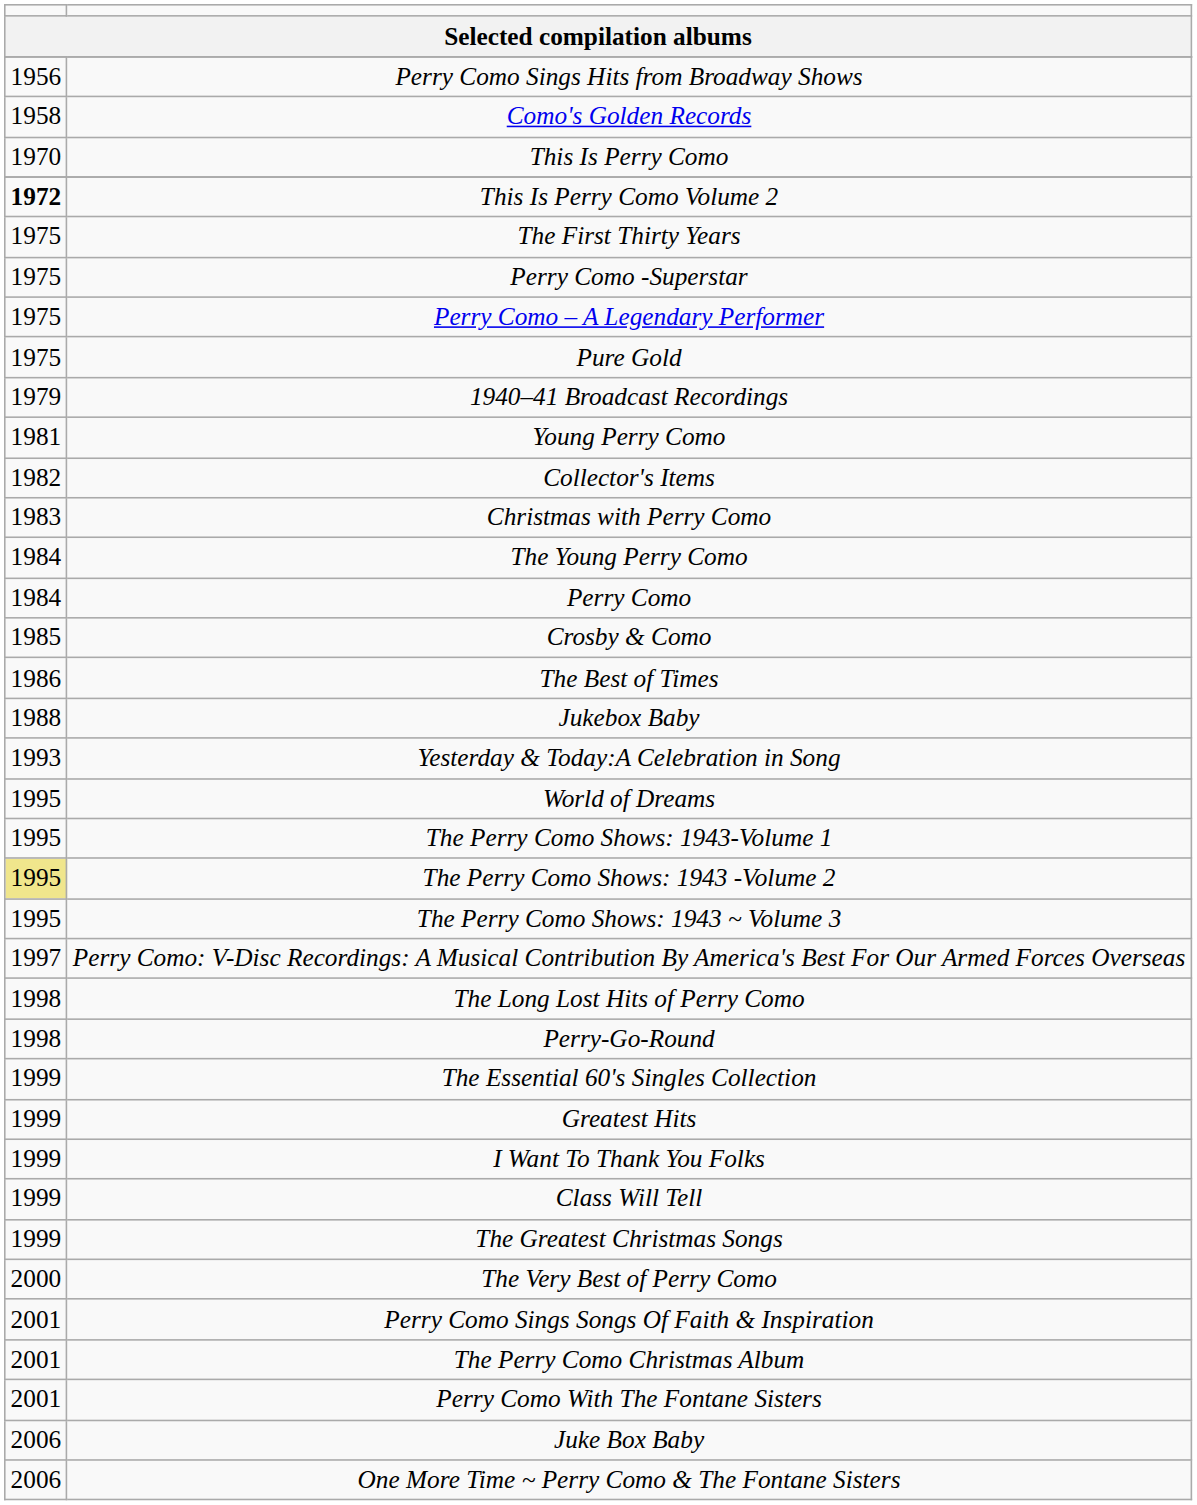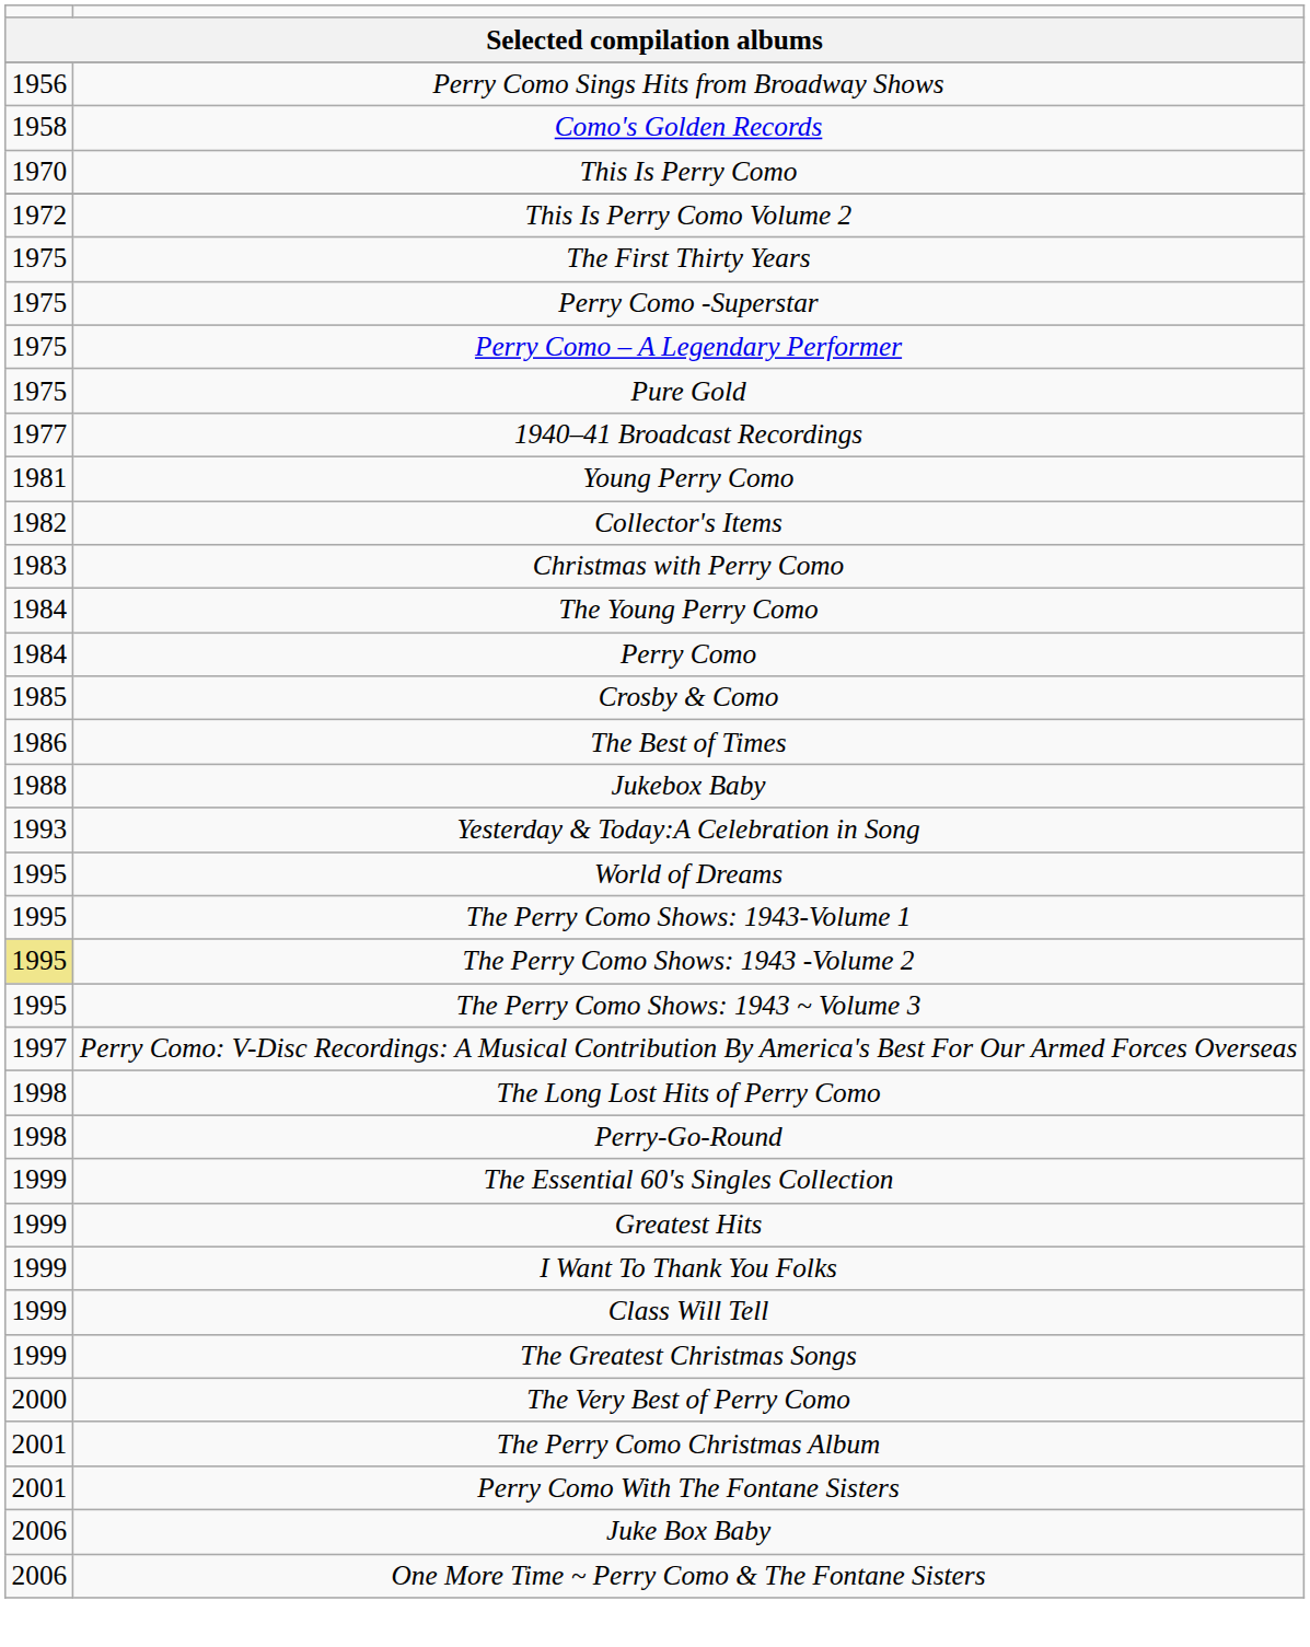 <table class="wikitable" align="center" style="text-align:center; width:500; border:1">
 <tr>
 <td></td>
 </tr>
 <tr>
 <th width="500" colspan=2>Selected compilation albums</th>
 </tr>
 <tr>
 </tr>
 <tr>
 <td>1956</td>
 <td><em>Perry Como Sings Hits from Broadway Shows</em></td>
 </tr>
 <tr>
 <td>1958</td>
 <td><em><a href='#'>Como's Golden Records</a></em></td>
 </tr>
 <tr>
 <td>1970</td>
 <td><em>This Is Perry Como</em></td>
 </tr>
 <tr>
 </tr>
 <tr>
-<td><strong>1972</strong></td>
+<td>1972</td>
 <td><em>This Is Perry Como Volume 2</em></td>
 </tr>
 <tr>
 <td>1975</td>
 <td><em>The First Thirty Years</em></td>
 </tr>
 <tr>
 <td>1975</td>
 <td><em>Perry Como -Superstar</em></td>
 </tr>
 <tr>
 <td>1975</td>
 <td><em><a href='#'>Perry Como – A Legendary Performer</a></em></td>
 </tr>
 <tr>
 <td>1975</td>
 <td><em>Pure Gold</em></td>
 </tr>
 <tr>
-<td>1979</td>
+<td>1977</td>
 <td><em>1940–41 Broadcast Recordings</em></td>
 </tr>
 <tr>
 <td>1981</td>
 <td><em>Young Perry Como</em></td>
 </tr>
 <tr>
 <td>1982</td>
 <td><em>Collector's Items</em></td>
 </tr>
 <tr>
 <td>1983</td>
 <td><em>Christmas with Perry Como</em></td>
 </tr>
 <tr>
 <td>1984</td>
 <td><em>The Young Perry Como</em></td>
 </tr>
 <tr>
 <td>1984</td>
 <td><em>Perry Como</em></td>
 </tr>
 <tr>
 <td>1985</td>
 <td><em>Crosby & Como</em></td>
 </tr>
 <tr>
 <td>1986</td>
 <td><em>The Best of Times</em></td>
 </tr>
 <tr>
 <td>1988</td>
 <td><em>Jukebox Baby</em></td>
 </tr>
 <tr>
 <td>1993</td>
 <td><em>Yesterday & Today:A Celebration in Song</em></td>
 </tr>
 <tr>
 <td>1995</td>
 <td><em>World of Dreams</em></td>
 </tr>
 <tr>
 <td>1995</td>
 <td><em>The Perry Como Shows: 1943-Volume 1</em></td>
 </tr>
 <tr>
 <td style="background: khaki;">1995</td>
 <td><em>The Perry Como Shows: 1943 -Volume 2</em></td>
 </tr>
 <tr>
 <td>1995</td>
 <td><em>The Perry Como Shows: 1943 ~ Volume 3</em></td>
 </tr>
 <tr>
 <td>1997</td>
 <td><em>Perry Como: V-Disc Recordings: A Musical Contribution By America's Best For Our Armed Forces Overseas</em></td>
 </tr>
 <tr>
 <td>1998</td>
 <td><em>The Long Lost Hits of Perry Como</em></td>
 </tr>
 <tr>
 <td>1998</td>
 <td><em>Perry-Go-Round</em></td>
 </tr>
 <tr>
 <td>1999</td>
 <td><em>The Essential 60's Singles Collection</em></td>
 </tr>
 <tr>
 <td>1999</td>
 <td><em>Greatest Hits</em></td>
 </tr>
 <tr>
 <td>1999</td>
 <td><em>I Want To Thank You Folks</em></td>
 </tr>
 <tr>
 <td>1999</td>
 <td><em>Class Will Tell</em></td>
 </tr>
 <tr>
 <td>1999</td>
 <td><em>The Greatest Christmas Songs</em></td>
 </tr>
 <tr>
 <td>2000</td>
 <td><em>The Very Best of Perry Como</em></td>
 </tr>
 <tr>
 <td>2001</td>
-<td><em>Perry Como Sings Songs Of Faith & Inspiration</em></td>
-</tr>
-<tr>
-<td>2001</td>
 <td><em>The Perry Como Christmas Album</em></td>
 </tr>
 <tr>
 <td>2001</td>
 <td><em>Perry Como With The Fontane Sisters</em></td>
 </tr>
 <tr>
 <td>2006</td>
 <td><em>Juke Box Baby</em></td>
 </tr>
 <tr>
 <td>2006</td>
 <td><em>One More Time ~ Perry Como & The Fontane Sisters</em></td>
 </tr>
 </table>
